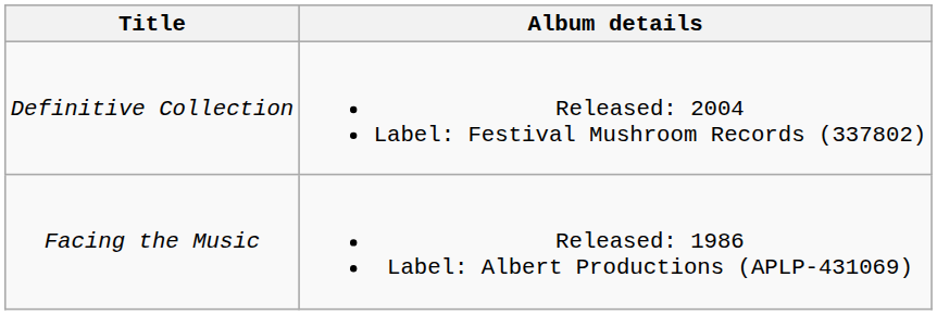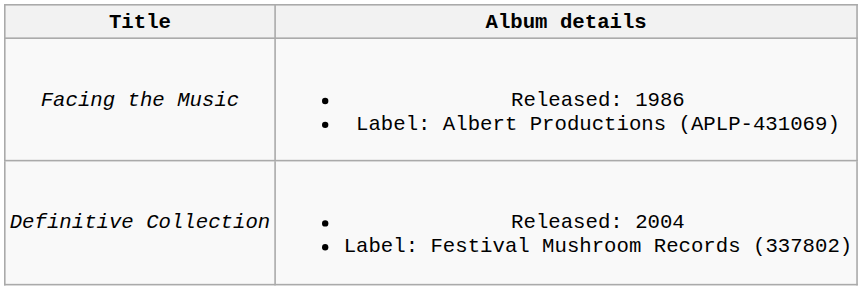 <table class="wikitable" style="text-align:center;">
 <tr>
 <th>Title</th>
 <th>Album details</th>
 </tr>
 <tr>
+<td><em>Facing the Music</em></td>
+<td><br><ul><li>Released: 1986</li><li>Label: Albert Productions (APLP-431069)</li></ul></td>
+</tr>
+<tr>
 <td><em>Definitive Collection</em></td>
 <td><br><ul><li>Released: 2004</li><li>Label: Festival Mushroom Records (337802)</li></ul></td>
 </tr>
-<tr>
-<td><em>Facing the Music</em></td>
-<td><br><ul><li>Released: 1986</li><li>Label: Albert Productions (APLP-431069)</li></ul></td>
-</tr>
 </table>
